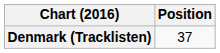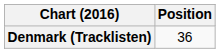 <table class="wikitable plainrowheaders" style="text-align:center">
 <tr>
 <th scope="col">Chart (2016)</th>
 <th scope="col">Position</th>
 </tr>
 <tr>
 <th scope="row">Denmark (Tracklisten)</th>
-<td>37</td>
+<td>36</td>
 </tr>
 </table>
